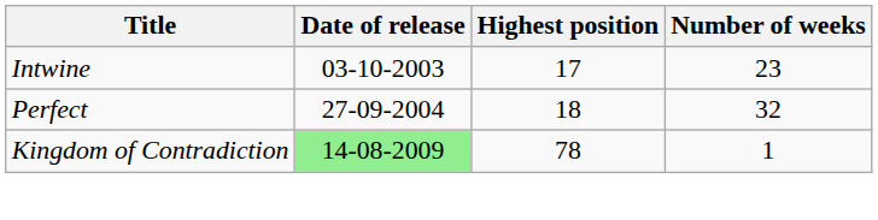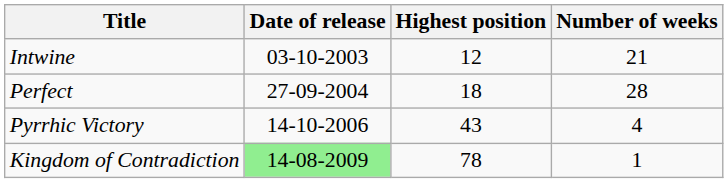 <table class="wikitable">
 <tr>
 <th>Title</th>
 <th>Date of release</th>
 <th>Highest position</th>
 <th>Number of weeks</th>
 </tr>
 <tr align=center>
 <td align=left><em>Intwine</em></td>
 <td>03-10-2003</td>
-<td>17</td>
-<td>23</td>
+<td>12</td>
+<td>21</td>
 </tr>
 <tr align=center>
 <td align=left><em>Perfect</em></td>
 <td>27-09-2004</td>
 <td>18</td>
-<td>32</td>
+<td>28</td>
+</tr>
+<tr align=center>
+<td align=left><em>Pyrrhic Victory</em></td>
+<td>14-10-2006</td>
+<td>43</td>
+<td>4</td>
 </tr>
 <tr align=center>
 <td align=left><em>Kingdom of Contradiction</em></td>
 <td style="background: lightgreen;">14-08-2009</td>
 <td>78</td>
 <td>1</td>
 </tr>
 </table>
